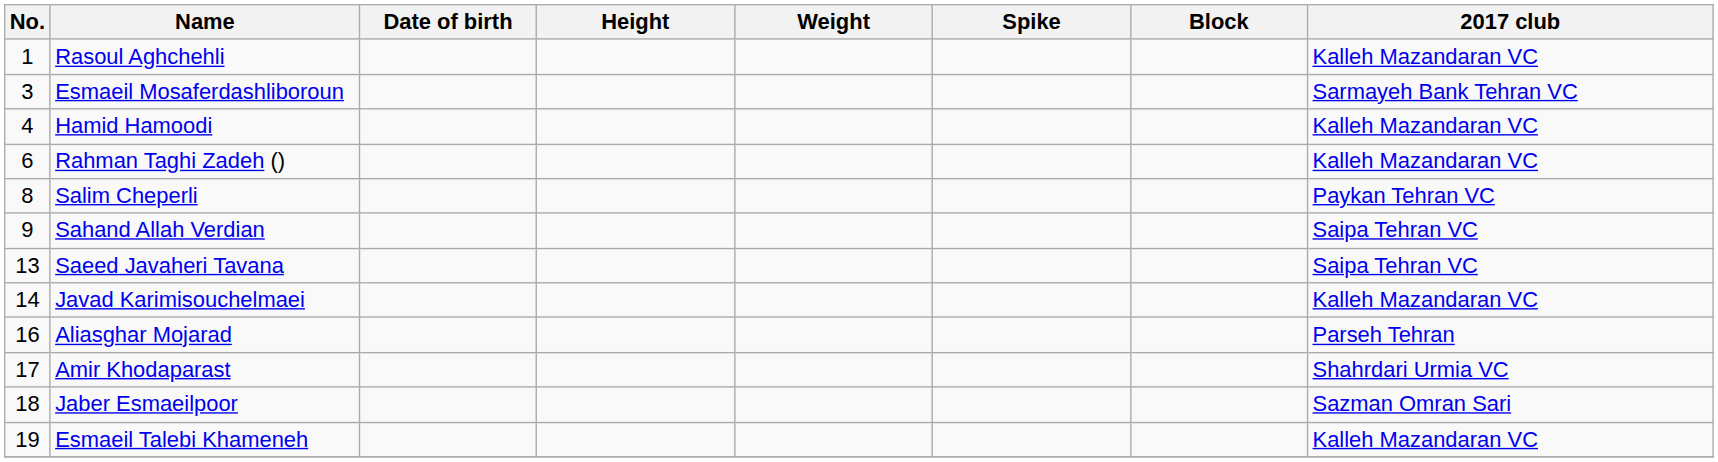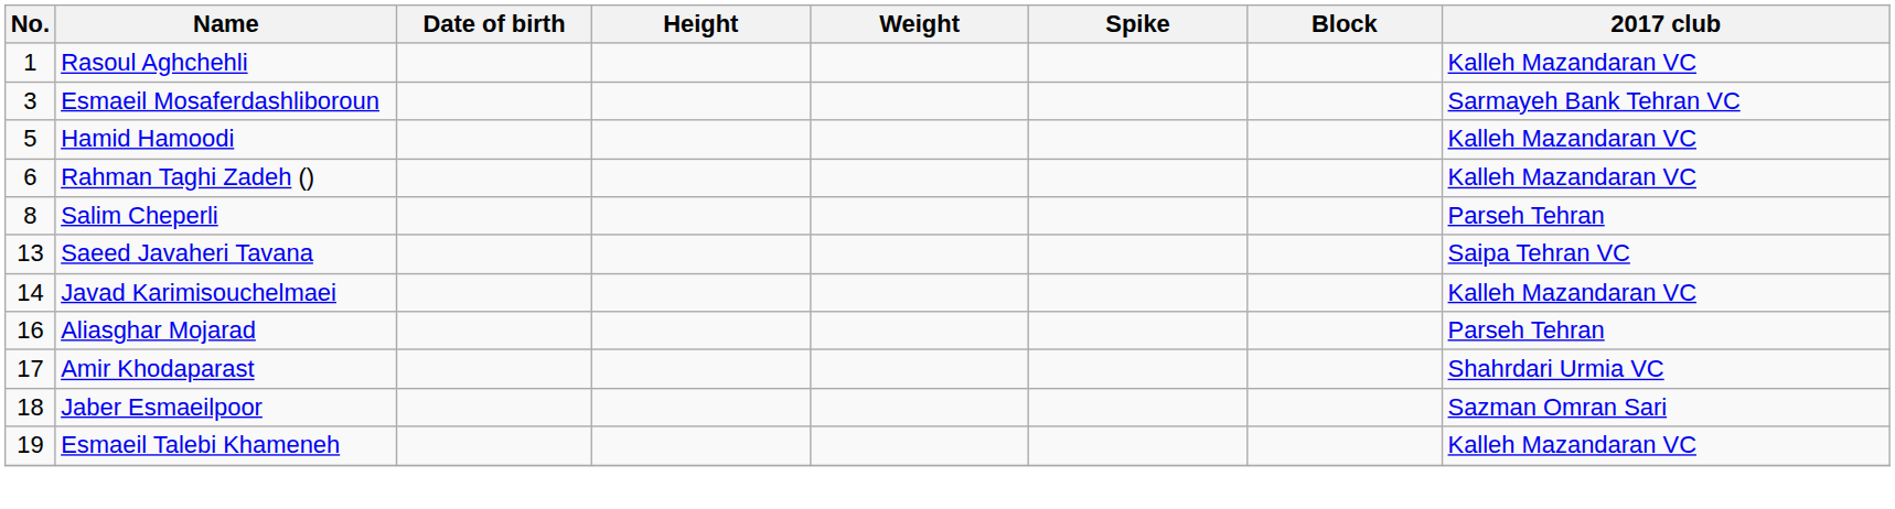 <table class="wikitable sortable" style="font-size:100%; text-align:center;">
 <tr>
 <th>No.</th>
 <th style="width:14em">Name</th>
 <th style="width:8em">Date of birth</th>
 <th style="width:9em">Height</th>
 <th style="width:9em">Weight</th>
 <th style="width:9em">Spike</th>
 <th style="width:8em">Block</th>
 <th style="width:19em">2017 club</th>
 </tr>
 <tr>
 <td>1</td>
 <td align=left><a href='#'>Rasoul Aghchehli</a></td>
 <td align=right></td>
 <td></td>
 <td></td>
 <td></td>
 <td></td>
 <td align=left> <a href='#'>Kalleh Mazandaran VC</a></td>
 </tr>
 <tr>
 <td>3</td>
 <td align=left><a href='#'>Esmaeil Mosaferdashliboroun</a></td>
 <td align=right></td>
 <td></td>
 <td></td>
 <td></td>
 <td></td>
 <td align=left> <a href='#'>Sarmayeh Bank Tehran VC</a></td>
 </tr>
 <tr>
-<td>4</td>
+<td>5</td>
 <td align=left><a href='#'>Hamid Hamoodi</a></td>
 <td align=right></td>
 <td></td>
 <td></td>
 <td></td>
 <td></td>
 <td align=left> <a href='#'>Kalleh Mazandaran VC</a></td>
 </tr>
 <tr>
 <td>6</td>
 <td align=left><a href='#'>Rahman Taghi Zadeh</a> ()</td>
 <td align=right></td>
 <td></td>
 <td></td>
 <td></td>
 <td></td>
 <td align=left> <a href='#'>Kalleh Mazandaran VC</a></td>
 </tr>
 <tr>
 <td>8</td>
 <td align=left><a href='#'>Salim Cheperli</a></td>
 <td align=right></td>
 <td></td>
 <td></td>
 <td></td>
 <td></td>
-<td align=left> <a href='#'>Paykan Tehran VC</a></td>
-</tr>
-<tr>
-<td>9</td>
-<td align=left><a href='#'>Sahand Allah Verdian</a></td>
-<td align=right></td>
-<td></td>
-<td></td>
-<td></td>
-<td></td>
-<td align=left> <a href='#'>Saipa Tehran VC</a></td>
+<td align=left> <a href='#'>Parseh Tehran</a></td>
 </tr>
 <tr>
 <td>13</td>
 <td align=left><a href='#'>Saeed Javaheri Tavana</a></td>
 <td align=right></td>
 <td></td>
 <td></td>
 <td></td>
 <td></td>
 <td align=left> <a href='#'>Saipa Tehran VC</a></td>
 </tr>
 <tr>
 <td>14</td>
 <td align=left><a href='#'>Javad Karimisouchelmaei</a></td>
 <td align=right></td>
 <td></td>
 <td></td>
 <td></td>
 <td></td>
 <td align=left> <a href='#'>Kalleh Mazandaran VC</a></td>
 </tr>
 <tr>
 <td>16</td>
 <td align=left><a href='#'>Aliasghar Mojarad</a></td>
 <td align=right></td>
 <td></td>
 <td></td>
 <td></td>
 <td></td>
 <td align=left> <a href='#'>Parseh Tehran</a></td>
 </tr>
 <tr>
 <td>17</td>
 <td align=left><a href='#'>Amir Khodaparast</a></td>
 <td align=right></td>
 <td></td>
 <td></td>
 <td></td>
 <td></td>
 <td align=left> <a href='#'>Shahrdari Urmia VC</a></td>
 </tr>
 <tr>
 <td>18</td>
 <td align=left><a href='#'>Jaber Esmaeilpoor</a></td>
 <td align=right></td>
 <td></td>
 <td></td>
 <td></td>
 <td></td>
 <td align=left> <a href='#'>Sazman Omran Sari</a></td>
 </tr>
 <tr>
 <td>19</td>
 <td align=left><a href='#'>Esmaeil Talebi Khameneh</a></td>
 <td align=right></td>
 <td></td>
 <td></td>
 <td></td>
 <td></td>
 <td align=left> <a href='#'>Kalleh Mazandaran VC</a></td>
 </tr>
 <tr>
 </tr>
 </table>
